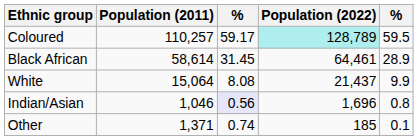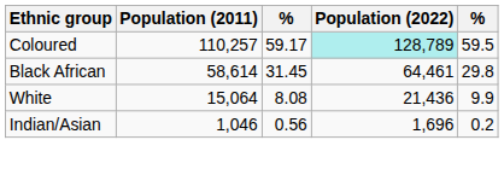 <table class="wikitable" style="font-size: 95%; text-align: right">
 <tr>
 <th>Ethnic group</th>
 <th>Population (2011)</th>
 <th>%</th>
 <th>Population (2022)</th>
 <th>%</th>
 </tr>
 <tr>
 <td align=left>Coloured</td>
 <td>110,257</td>
 <td>59.17</td>
 <td style="background: paleturquoise;">128,789</td>
 <td>59.5</td>
 </tr>
 <tr>
 <td align=left>Black African</td>
 <td>58,614</td>
 <td>31.45</td>
 <td>64,461</td>
-<td>28.9</td>
+<td>29.8</td>
 </tr>
 <tr>
 <td align=left>White</td>
 <td>15,064</td>
 <td>8.08</td>
-<td>21,437</td>
+<td>21,436</td>
 <td>9.9</td>
 </tr>
 <tr>
 <td align=left>Indian/Asian</td>
 <td>1,046</td>
-<td style="background: lavender;">0.56</td>
+<td>0.56</td>
 <td>1,696</td>
-<td>0.8</td>
-</tr>
-<tr>
-<td align=left>Other</td>
-<td>1,371</td>
-<td>0.74</td>
-<td>185</td>
-<td>0.1</td>
+<td>0.2</td>
 </tr>
 </table>
